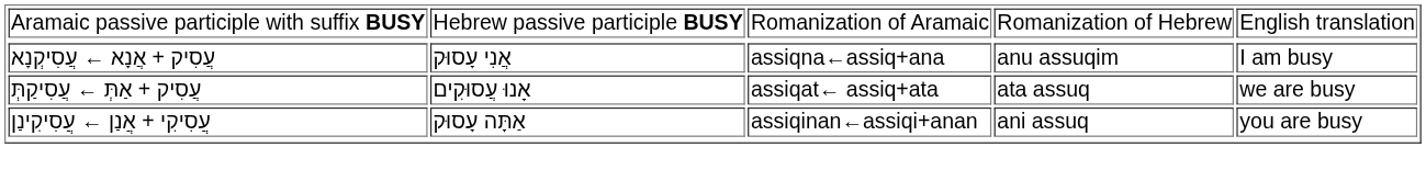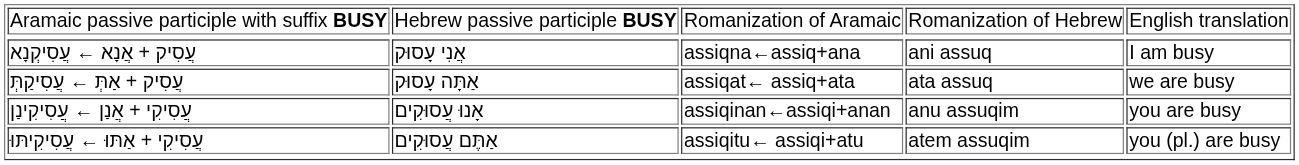 <table border=1>
 <tr>
 <td>Aramaic passive participle with suffix <strong> BUSY </strong></td>
 <td>Hebrew passive participle <strong> BUSY </strong></td>
 <td>Romanization of Aramaic</td>
 <td>Romanization of Hebrew</td>
 <td>English translation</td>
 </tr>
 <tr>
 </tr>
 <tr>
 <td>עֲסִיק + אֲנָא ← עֲסִיקְנָא</td>
 <td>אֲנִי עָסוּק</td>
 <td>assiqna←assiq+ana</td>
-<td>anu assuqim</td>
+<td>ani assuq</td>
 <td>I am busy</td>
 </tr>
 <tr>
 <td>עֲסִיק + אַתְּ ← עֲסִיקַתְּ</td>
-<td>אָנוּ עֲסוּקִים</td>
+<td>אַתָּה עָסוּק</td>
 <td>assiqat← assiq+ata</td>
 <td>ata assuq</td>
 <td>we  are busy</td>
 </tr>
 <tr>
 <td>עֲסִיקִי + אֲנַן ← עֲסִיקִינַן</td>
-<td>אַתָּה עָסוּק</td>
+<td>אָנוּ עֲסוּקִים</td>
 <td>assiqinan←assiqi+anan</td>
-<td>ani assuq</td>
+<td>anu assuqim</td>
 <td>you  are busy</td>
+</tr>
+<tr>
+<td>עֲסִיקִי + אַתּוּ ← עֲסִיקִיתּוּ</td>
+<td>אַתֶּם עֲסוּקִים</td>
+<td>assiqitu← assiqi+atu</td>
+<td>atem assuqim</td>
+<td>you (pl.)  are busy</td>
 </tr>
 <tr>
 </tr>
 </table>
